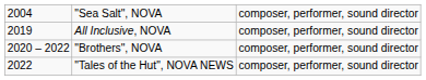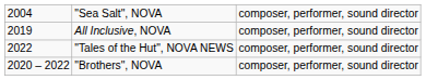 <table class="wikitable">
 <tr>
 <td>2004</td>
 <td>"Sea Salt", NOVA</td>
 <td>composer, performer, sound director</td>
 </tr>
 <tr>
 <td>2019</td>
 <td><em>All Inclusive</em>, NOVA</td>
 <td>composer, performer, sound director</td>
 </tr>
 <tr>
+<td>2022</td>
+<td>"Tales of the Hut", NOVA NEWS</td>
+<td>composer, performer, sound director</td>
+</tr>
+<tr>
 <td>2020 – 2022</td>
 <td>"Brothers", NOVA</td>
 <td>composer, performer, sound director</td>
 </tr>
-<tr>
-<td>2022</td>
-<td>"Tales of the Hut", NOVA NEWS</td>
-<td>composer, performer, sound director</td>
-</tr>
 </table>
